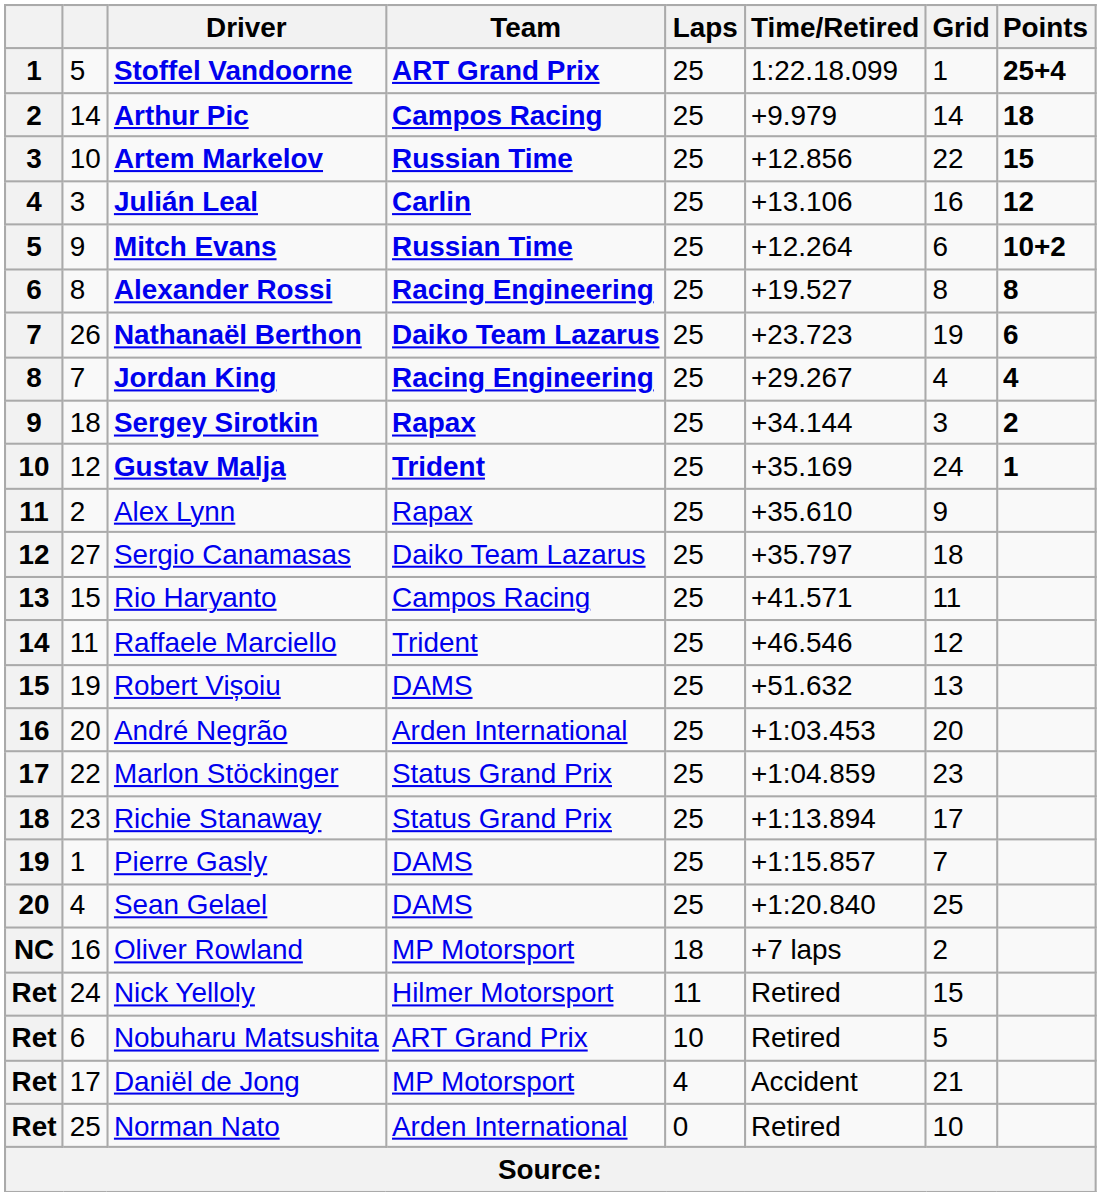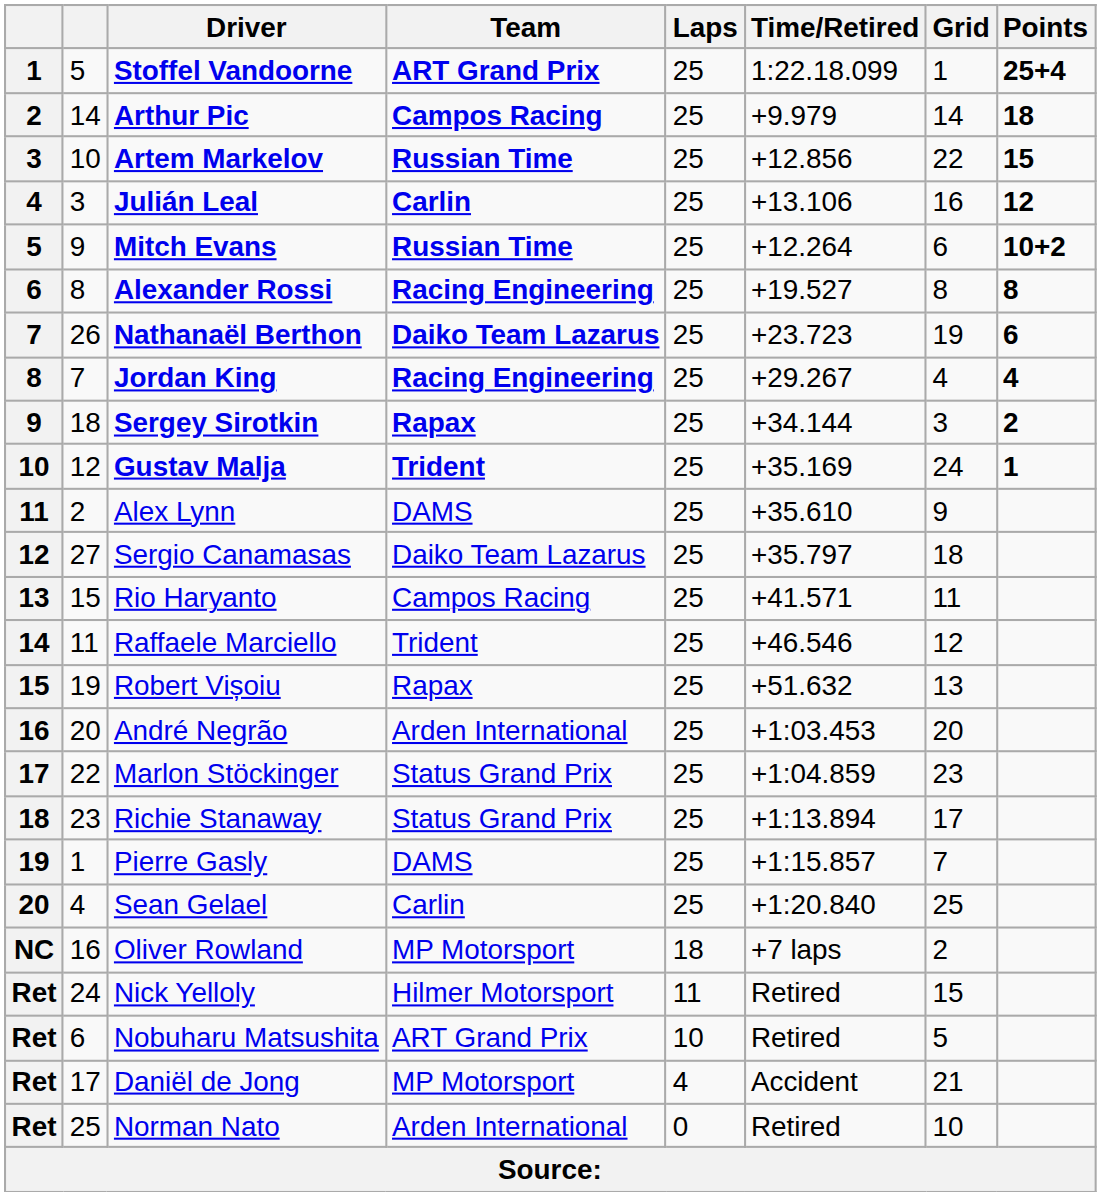 <table class="wikitable" style="font-size:85%">
 <tr>
 <th></th>
 <th></th>
 <th>Driver</th>
 <th>Team</th>
 <th>Laps</th>
 <th>Time/Retired</th>
 <th>Grid</th>
 <th>Points</th>
 </tr>
 <tr>
 <th>1</th>
 <td>5</td>
 <td> <strong><a href='#'>Stoffel Vandoorne</a></strong></td>
 <td><strong><a href='#'>ART Grand Prix</a></strong></td>
 <td>25</td>
 <td>1:22.18.099</td>
 <td>1</td>
 <td><strong>25+4</strong></td>
 </tr>
 <tr>
 <th>2</th>
 <td>14</td>
 <td> <strong><a href='#'>Arthur Pic</a></strong></td>
 <td><strong><a href='#'>Campos Racing</a></strong></td>
 <td>25</td>
 <td>+9.979</td>
 <td>14</td>
 <td><strong>18</strong></td>
 </tr>
 <tr>
 <th>3</th>
 <td>10</td>
 <td> <strong><a href='#'>Artem Markelov</a></strong></td>
 <td><strong><a href='#'>Russian Time</a></strong></td>
 <td>25</td>
 <td>+12.856</td>
 <td>22</td>
 <td><strong>15</strong></td>
 </tr>
 <tr>
 <th>4</th>
 <td>3</td>
 <td> <strong><a href='#'>Julián Leal</a></strong></td>
 <td><strong><a href='#'>Carlin</a></strong></td>
 <td>25</td>
 <td>+13.106</td>
 <td>16</td>
 <td><strong>12</strong></td>
 </tr>
 <tr>
 <th>5</th>
 <td>9</td>
 <td> <strong><a href='#'>Mitch Evans</a></strong></td>
 <td><strong><a href='#'>Russian Time</a></strong></td>
 <td>25</td>
 <td>+12.264</td>
 <td>6</td>
 <td><strong>10+2</strong></td>
 </tr>
 <tr>
 <th>6</th>
 <td>8</td>
 <td> <strong><a href='#'>Alexander Rossi</a></strong></td>
 <td><strong><a href='#'>Racing Engineering</a></strong></td>
 <td>25</td>
 <td>+19.527</td>
 <td>8</td>
 <td><strong>8</strong></td>
 </tr>
 <tr>
 <th>7</th>
 <td>26</td>
 <td> <strong><a href='#'>Nathanaël Berthon</a></strong></td>
 <td><strong><a href='#'>Daiko Team Lazarus</a></strong></td>
 <td>25</td>
 <td>+23.723</td>
 <td>19</td>
 <td><strong>6</strong></td>
 </tr>
 <tr>
 <th>8</th>
 <td>7</td>
 <td> <strong><a href='#'>Jordan King</a></strong></td>
 <td><strong><a href='#'>Racing Engineering</a></strong></td>
 <td>25</td>
 <td>+29.267</td>
 <td>4</td>
 <td><strong>4</strong></td>
 </tr>
 <tr>
 <th>9</th>
 <td>18</td>
 <td> <strong><a href='#'>Sergey Sirotkin</a></strong></td>
 <td><strong><a href='#'>Rapax</a></strong></td>
 <td>25</td>
 <td>+34.144</td>
 <td>3</td>
 <td><strong>2</strong></td>
 </tr>
 <tr>
 <th>10</th>
 <td>12</td>
 <td> <strong><a href='#'>Gustav Malja</a></strong></td>
 <td><strong><a href='#'>Trident</a></strong></td>
 <td>25</td>
 <td>+35.169</td>
 <td>24</td>
 <td><strong>1</strong></td>
 </tr>
 <tr>
 <th>11</th>
 <td>2</td>
 <td> <a href='#'>Alex Lynn</a></td>
-<td><a href='#'>Rapax</a></td>
+<td><a href='#'>DAMS</a></td>
 <td>25</td>
 <td>+35.610</td>
 <td>9</td>
 <td></td>
 </tr>
 <tr>
 <th>12</th>
 <td>27</td>
 <td> <a href='#'>Sergio Canamasas</a></td>
 <td><a href='#'>Daiko Team Lazarus</a></td>
 <td>25</td>
 <td>+35.797</td>
 <td>18</td>
 <td></td>
 </tr>
 <tr>
 <th>13</th>
 <td>15</td>
 <td> <a href='#'>Rio Haryanto</a></td>
 <td><a href='#'>Campos Racing</a></td>
 <td>25</td>
 <td>+41.571</td>
 <td>11</td>
 <td></td>
 </tr>
 <tr>
 <th>14</th>
 <td>11</td>
 <td> <a href='#'>Raffaele Marciello</a></td>
 <td><a href='#'>Trident</a></td>
 <td>25</td>
 <td>+46.546</td>
 <td>12</td>
 <td></td>
 </tr>
 <tr>
 <th>15</th>
 <td>19</td>
 <td> <a href='#'>Robert Vișoiu</a></td>
-<td><a href='#'>DAMS</a></td>
+<td><a href='#'>Rapax</a></td>
 <td>25</td>
 <td>+51.632</td>
 <td>13</td>
 <td></td>
 </tr>
 <tr>
 <th>16</th>
 <td>20</td>
 <td> <a href='#'>André Negrão</a></td>
 <td><a href='#'>Arden International</a></td>
 <td>25</td>
 <td>+1:03.453</td>
 <td>20</td>
 <td></td>
 </tr>
 <tr>
 <th>17</th>
 <td>22</td>
 <td> <a href='#'>Marlon Stöckinger</a></td>
 <td><a href='#'>Status Grand Prix</a></td>
 <td>25</td>
 <td>+1:04.859</td>
 <td>23</td>
 <td></td>
 </tr>
 <tr>
 <th>18</th>
 <td>23</td>
 <td> <a href='#'>Richie Stanaway</a></td>
 <td><a href='#'>Status Grand Prix</a></td>
 <td>25</td>
 <td>+1:13.894</td>
 <td>17</td>
 <td></td>
 </tr>
 <tr>
 <th>19</th>
 <td>1</td>
 <td> <a href='#'>Pierre Gasly</a></td>
 <td><a href='#'>DAMS</a></td>
 <td>25</td>
 <td>+1:15.857</td>
 <td>7</td>
 <td></td>
 </tr>
 <tr>
 <th>20</th>
 <td>4</td>
 <td> <a href='#'>Sean Gelael</a></td>
-<td><a href='#'>DAMS</a></td>
+<td><a href='#'>Carlin</a></td>
 <td>25</td>
 <td>+1:20.840</td>
 <td>25</td>
 <td></td>
 </tr>
 <tr>
 <th>NC</th>
 <td>16</td>
 <td> <a href='#'>Oliver Rowland</a></td>
 <td><a href='#'>MP Motorsport</a></td>
 <td>18</td>
 <td>+7 laps</td>
 <td>2</td>
 <td></td>
 </tr>
 <tr>
 <th>Ret</th>
 <td>24</td>
 <td> <a href='#'>Nick Yelloly</a></td>
 <td><a href='#'>Hilmer Motorsport</a></td>
 <td>11</td>
 <td>Retired</td>
 <td>15</td>
 <td></td>
 </tr>
 <tr>
 <th>Ret</th>
 <td>6</td>
 <td> <a href='#'>Nobuharu Matsushita</a></td>
 <td><a href='#'>ART Grand Prix</a></td>
 <td>10</td>
 <td>Retired</td>
 <td>5</td>
 <td></td>
 </tr>
 <tr>
 <th>Ret</th>
 <td>17</td>
 <td> <a href='#'>Daniël de Jong</a></td>
 <td><a href='#'>MP Motorsport</a></td>
 <td>4</td>
 <td>Accident</td>
 <td>21</td>
 <td></td>
 </tr>
 <tr>
 <th>Ret</th>
 <td>25</td>
 <td> <a href='#'>Norman Nato</a></td>
 <td><a href='#'>Arden International</a></td>
 <td>0</td>
 <td>Retired</td>
 <td>10</td>
 <td></td>
 </tr>
 <tr>
 <th colspan="8">Source:</th>
 </tr>
 </table>
